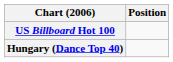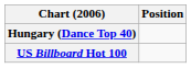 <table class="wikitable sortable plainrowheaders">
 <tr>
 <th scope="col">Chart (2006)</th>
 <th scope="col">Position</th>
 </tr>
 <tr>
+<th scope="row">Hungary (<a href='#'>Dance Top 40</a>)</th>
+<td></td>
+</tr>
+<tr>
 <th scope="row"><a href='#'>US <em>Billboard</em> Hot 100</a></th>
 <td></td>
 </tr>
-<tr>
-<th scope="row">Hungary (<a href='#'>Dance Top 40</a>)</th>
-<td></td>
-</tr>
 </table>
